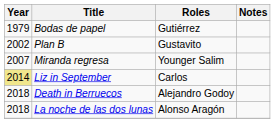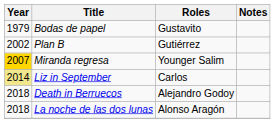 <table class="wikitable sortable">
 <tr>
 <th>Year</th>
 <th>Title</th>
 <th>Roles</th>
 <th>Notes</th>
 </tr>
 <tr>
 <td>1979</td>
 <td><em>Bodas de papel</em></td>
-<td>Gutiérrez</td>
+<td>Gustavito</td>
 <td></td>
 </tr>
 <tr>
 <td>2002</td>
 <td><em>Plan B</em></td>
-<td>Gustavito</td>
+<td>Gutiérrez</td>
 <td></td>
 </tr>
 <tr>
-<td>2007</td>
+<td style="background: gold;">2007</td>
 <td><em>Miranda regresa</em></td>
 <td>Younger Salim</td>
 <td></td>
 </tr>
 <tr>
 <td style="background: khaki;">2014</td>
 <td><em><a href='#'>Liz in September</a></em></td>
 <td>Carlos</td>
 <td></td>
 </tr>
 <tr>
 <td>2018</td>
 <td><em><a href='#'>Death in Berruecos</a></em></td>
 <td>Alejandro Godoy</td>
 <td></td>
 </tr>
 <tr>
 <td>2018</td>
 <td><em><a href='#'>La noche de las dos lunas</a></em></td>
 <td>Alonso Aragón</td>
 <td></td>
 </tr>
 <tr>
 </tr>
 </table>
